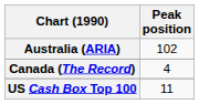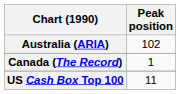 <table class="wikitable sortable plainrowheaders" style="text-align:center">
 <tr>
 <th>Chart (1990)</th>
 <th>Peak<br>position</th>
 </tr>
 <tr>
 <th scope="row">Australia (<a href='#'>ARIA</a>)</th>
 <td>102</td>
 </tr>
 <tr>
 </tr>
 <tr>
 </tr>
 <tr>
 <th scope="row">Canada (<em><a href='#'>The Record</a></em>)</th>
-<td>4</td>
+<td>1</td>
 </tr>
 <tr>
 </tr>
 <tr>
 </tr>
 <tr>
 </tr>
 <tr>
 </tr>
 <tr>
 <th scope="row">US <a href='#'><em>Cash Box</em> Top 100</a></th>
 <td>11</td>
 </tr>
 </table>
